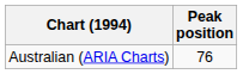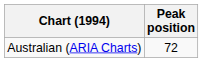 <table class="wikitable">
 <tr>
 <th>Chart (1994)</th>
 <th>Peak<br>position</th>
 </tr>
 <tr>
 <td>Australian (<a href='#'>ARIA Charts</a>)</td>
-<td align="center">76</td>
+<td align="center">72</td>
 </tr>
 </table>
